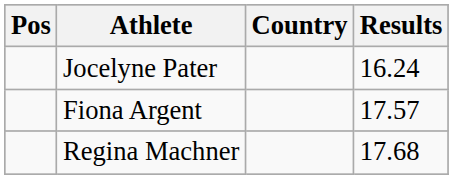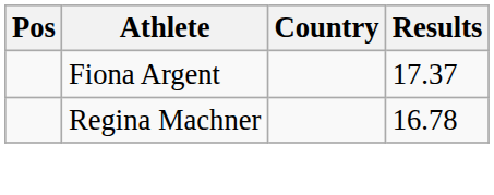 <table class="wikitable">
 <tr>
 <th>Pos</th>
 <th>Athlete</th>
 <th>Country</th>
 <th>Results</th>
 </tr>
 <tr>
 <td align="center"></td>
-<td>Jocelyne Pater</td>
-<td></td>
-<td>16.24</td>
-</tr>
-<tr>
-<td align="center"></td>
 <td>Fiona Argent</td>
 <td></td>
-<td>17.57</td>
+<td>17.37</td>
 </tr>
 <tr>
 <td align="center"></td>
 <td>Regina Machner</td>
 <td></td>
-<td>17.68</td>
+<td>16.78</td>
 </tr>
 </table>
